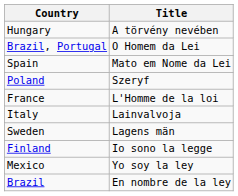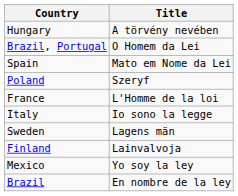 <table class="wikitable">
 <tr>
 <th>Country</th>
 <th>Title</th>
 </tr>
 <tr>
 <td>Hungary</td>
 <td>A törvény nevében</td>
 </tr>
 <tr>
 <td><a href='#'>Brazil</a>, <a href='#'>Portugal</a></td>
 <td>O Homem da Lei</td>
 </tr>
 <tr>
 <td>Spain</td>
 <td>Mato em Nome da Lei</td>
 </tr>
 <tr>
 <td><a href='#'>Poland</a></td>
 <td>Szeryf</td>
 </tr>
 <tr>
 <td>France</td>
 <td>L'Homme de la loi</td>
 </tr>
 <tr>
 <td>Italy</td>
-<td>Lainvalvoja</td>
+<td>Io sono la legge</td>
 </tr>
 <tr>
 <td>Sweden</td>
 <td>Lagens män</td>
 </tr>
 <tr>
 <td><a href='#'>Finland</a></td>
-<td>Io sono la legge</td>
+<td>Lainvalvoja</td>
 </tr>
 <tr>
 <td>Mexico</td>
 <td>Yo soy la ley</td>
 </tr>
 <tr>
 <td><a href='#'>Brazil</a></td>
 <td>En nombre de la ley</td>
 </tr>
 </table>
